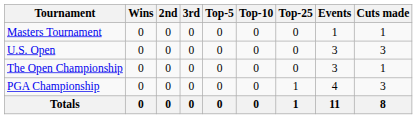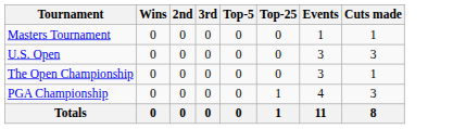 <table class=wikitable style=text-align:center>
 <tr>
 <th>Tournament</th>
 <th>Wins</th>
 <th>2nd</th>
 <th>3rd</th>
 <th>Top-5</th>
-<th>Top-10</th>
 <th>Top-25</th>
 <th>Events</th>
 <th>Cuts made</th>
 </tr>
 <tr>
 <td align=left><a href='#'>Masters Tournament</a></td>
-<td>0</td>
 <td>0</td>
 <td>0</td>
 <td>0</td>
 <td>0</td>
 <td>0</td>
 <td>1</td>
 <td>1</td>
 </tr>
 <tr>
 <td align=left><a href='#'>U.S. Open</a></td>
 <td>0</td>
 <td>0</td>
 <td>0</td>
 <td>0</td>
 <td>0</td>
-<td>0</td>
 <td>3</td>
 <td>3</td>
 </tr>
 <tr>
 <td align=left><a href='#'>The Open Championship</a></td>
-<td>0</td>
 <td>0</td>
 <td>0</td>
 <td>0</td>
 <td>0</td>
 <td>0</td>
 <td>3</td>
 <td>1</td>
 </tr>
 <tr>
 <td align=left><a href='#'>PGA Championship</a></td>
 <td>0</td>
 <td>0</td>
 <td>0</td>
 <td>0</td>
-<td>0</td>
 <td>1</td>
 <td>4</td>
 <td>3</td>
 </tr>
 <tr>
 <th>Totals</th>
 <th>0</th>
 <th>0</th>
 <th>0</th>
 <th>0</th>
-<th>0</th>
 <th>1</th>
 <th>11</th>
 <th>8</th>
 </tr>
 </table>
